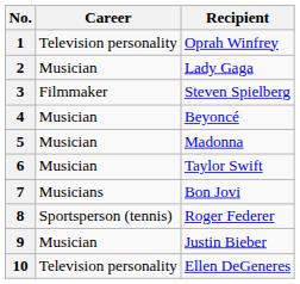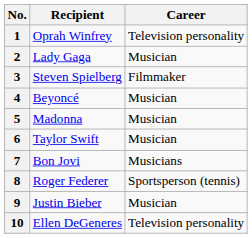 <table class="wikitable plainrowheaders">
 <tr>
 <th scope="col">No.</th>
+<th scope="col">Recipient</th>
 <th scope="col">Career</th>
-<th scope="col">Recipient</th>
 </tr>
 <tr>
 <th scope="row">1</th>
+<td> <a href='#'>Oprah Winfrey</a></td>
 <td>Television personality</td>
-<td> <a href='#'>Oprah Winfrey</a></td>
 </tr>
 <tr>
 <th scope="row">2</th>
+<td> <a href='#'>Lady Gaga</a></td>
 <td>Musician</td>
-<td> <a href='#'>Lady Gaga</a></td>
 </tr>
 <tr>
 <th scope="row">3</th>
+<td> <a href='#'>Steven Spielberg</a></td>
 <td>Filmmaker</td>
-<td> <a href='#'>Steven Spielberg</a></td>
 </tr>
 <tr>
 <th scope="row">4</th>
+<td> <a href='#'>Beyoncé</a></td>
 <td>Musician</td>
-<td> <a href='#'>Beyoncé</a></td>
 </tr>
 <tr>
 <th scope="row">5</th>
+<td> <a href='#'>Madonna</a></td>
 <td>Musician</td>
-<td> <a href='#'>Madonna</a></td>
 </tr>
 <tr>
 <th scope="row">6</th>
+<td> <a href='#'>Taylor Swift</a></td>
 <td>Musician</td>
-<td> <a href='#'>Taylor Swift</a></td>
 </tr>
 <tr>
 <th scope="row">7</th>
+<td> <a href='#'>Bon Jovi</a></td>
 <td>Musicians</td>
-<td> <a href='#'>Bon Jovi</a></td>
 </tr>
 <tr>
 <th scope="row">8</th>
+<td> <a href='#'>Roger Federer</a></td>
 <td>Sportsperson (tennis)</td>
-<td> <a href='#'>Roger Federer</a></td>
 </tr>
 <tr>
 <th scope="row">9</th>
+<td> <a href='#'>Justin Bieber</a></td>
 <td>Musician</td>
-<td> <a href='#'>Justin Bieber</a></td>
 </tr>
 <tr>
 <th scope="row">10</th>
+<td> <a href='#'>Ellen DeGeneres</a></td>
 <td>Television personality</td>
-<td> <a href='#'>Ellen DeGeneres</a></td>
 </tr>
 </table>
